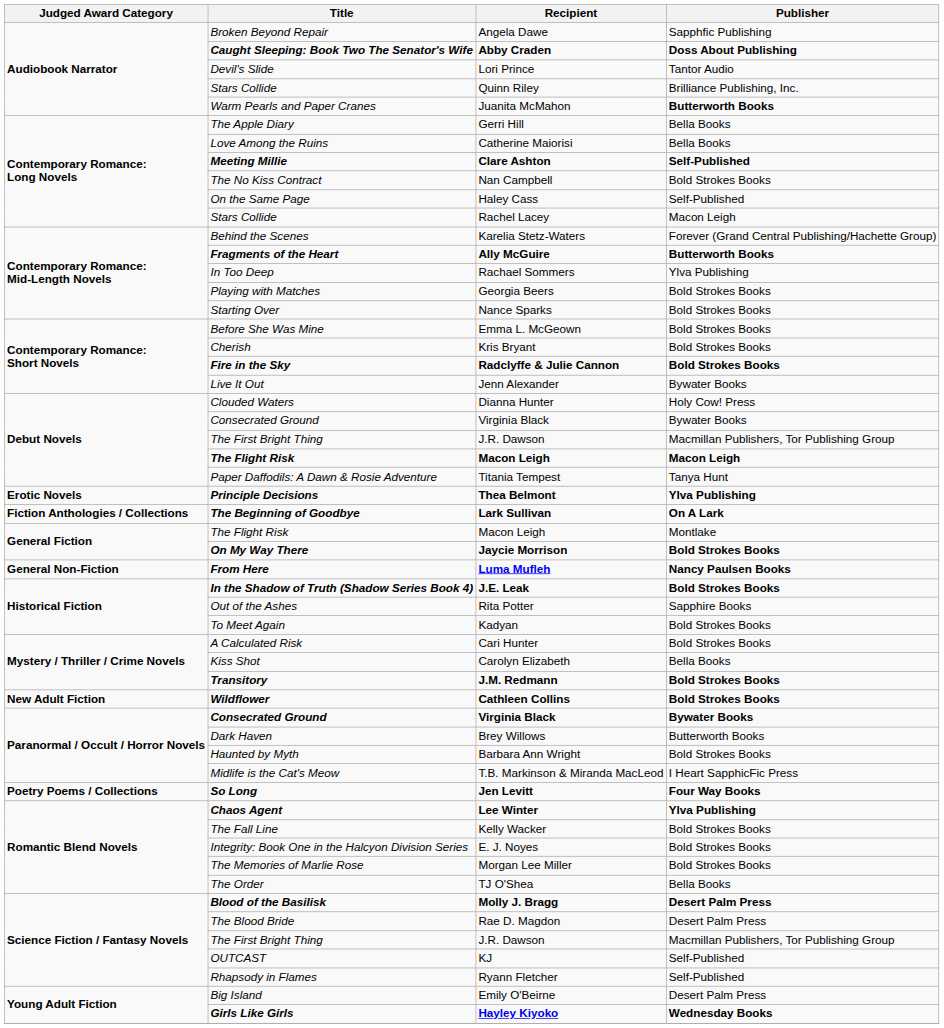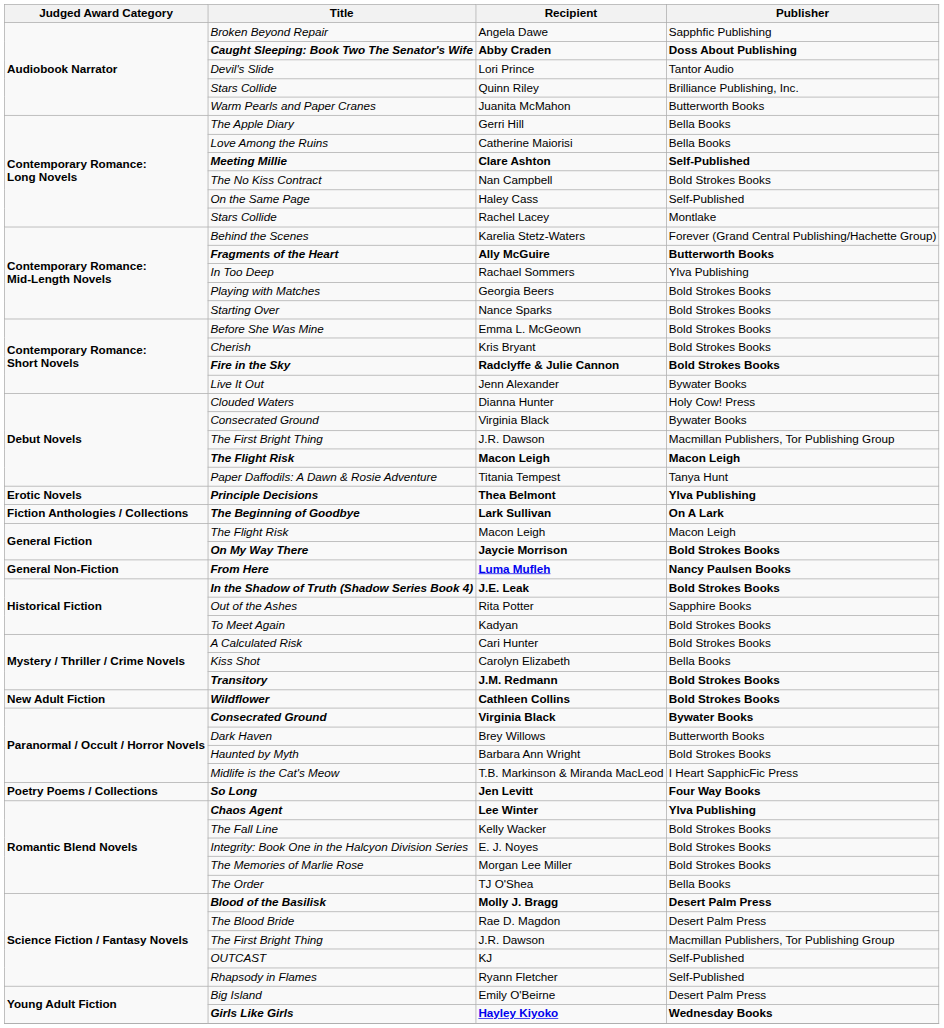 <table class="wikitable">
 <tr>
 <th>Judged Award Category</th>
 <th>Title</th>
 <th>Recipient</th>
 <th>Publisher</th>
 </tr>
 <tr>
 <td rowspan="5"><strong>Audiobook Narrator</strong></td>
 <td><em>Broken Beyond Repair</em></td>
 <td>Angela Dawe</td>
 <td>Sapphfic Publishing</td>
 </tr>
 <tr>
 <td><strong><em>Caught Sleeping: Book Two The Senator's Wife</em></strong></td>
 <td><strong>Abby Craden</strong></td>
 <td><strong>Doss About Publishing</strong></td>
 </tr>
 <tr>
 <td><em>Devil's Slide</em></td>
 <td>Lori Prince</td>
 <td>Tantor Audio</td>
 </tr>
 <tr>
 <td><em>Stars Collide</em></td>
 <td>Quinn Riley</td>
 <td>Brilliance Publishing, Inc.</td>
 </tr>
 <tr>
 <td><em>Warm Pearls and Paper Cranes</em></td>
 <td>Juanita McMahon</td>
-<td><strong>Butterworth Books</strong></td>
+<td>Butterworth Books</td>
 </tr>
 <tr>
 <td rowspan="6"><strong>Contemporary Romance:</strong><br><strong>Long Novels</strong></td>
 <td><em>The Apple Diary</em></td>
 <td>Gerri Hill</td>
 <td>Bella Books</td>
 </tr>
 <tr>
 <td><em>Love Among the Ruins</em></td>
 <td>Catherine Maiorisi</td>
 <td>Bella Books</td>
 </tr>
 <tr>
 <td><strong><em>Meeting Millie</em></strong></td>
 <td><strong>Clare Ashton</strong></td>
 <td><strong>Self-Published</strong></td>
 </tr>
 <tr>
 <td><em>The No Kiss Contract</em></td>
 <td>Nan Campbell</td>
 <td>Bold Strokes Books</td>
 </tr>
 <tr>
 <td><em>On the Same Page</em></td>
 <td>Haley Cass</td>
 <td>Self-Published</td>
 </tr>
 <tr>
 <td><em>Stars Collide</em></td>
 <td>Rachel Lacey</td>
-<td>Macon Leigh</td>
+<td>Montlake</td>
 </tr>
 <tr>
 <td rowspan="5"><strong>Contemporary Romance:</strong><br><strong>Mid-Length Novels</strong></td>
 <td><em>Behind the Scenes</em></td>
 <td>Karelia Stetz-Waters</td>
 <td>Forever (Grand Central Publishing/Hachette Group)</td>
 </tr>
 <tr>
 <td><strong><em>Fragments of the Heart</em></strong></td>
 <td><strong>Ally McGuire</strong></td>
 <td><strong>Butterworth Books</strong></td>
 </tr>
 <tr>
 <td><em>In Too Deep</em></td>
 <td>Rachael Sommers</td>
 <td>Ylva Publishing</td>
 </tr>
 <tr>
 <td><em>Playing with Matches</em></td>
 <td>Georgia Beers</td>
 <td>Bold Strokes Books</td>
 </tr>
 <tr>
 <td><em>Starting Over</em></td>
 <td>Nance Sparks</td>
 <td>Bold Strokes Books</td>
 </tr>
 <tr>
 <td rowspan="4"><strong>Contemporary Romance:</strong><br><strong>Short Novels</strong></td>
 <td><em>Before She Was Mine</em></td>
 <td>Emma L. McGeown</td>
 <td>Bold Strokes Books</td>
 </tr>
 <tr>
 <td><em>Cherish</em></td>
 <td>Kris Bryant</td>
 <td>Bold Strokes Books</td>
 </tr>
 <tr>
 <td><strong><em>Fire in the Sky</em></strong></td>
 <td><strong>Radclyffe & Julie Cannon</strong></td>
 <td><strong>Bold Strokes Books</strong></td>
 </tr>
 <tr>
 <td><em>Live It Out</em></td>
 <td>Jenn Alexander</td>
 <td>Bywater Books</td>
 </tr>
 <tr>
 <td rowspan="5"><strong>Debut Novels</strong></td>
 <td><em>Clouded Waters</em></td>
 <td>Dianna Hunter</td>
 <td>Holy Cow! Press</td>
 </tr>
 <tr>
 <td><em>Consecrated Ground</em></td>
 <td>Virginia Black</td>
 <td>Bywater Books</td>
 </tr>
 <tr>
 <td><em>The First Bright Thing</em></td>
 <td>J.R. Dawson</td>
 <td>Macmillan Publishers, Tor Publishing Group</td>
 </tr>
 <tr>
 <td><strong><em>The Flight Risk</em></strong></td>
 <td><strong>Macon Leigh</strong></td>
 <td><strong>Macon Leigh</strong></td>
 </tr>
 <tr>
 <td><em>Paper Daffodils: A Dawn & Rosie Adventure</em></td>
 <td>Titania Tempest</td>
 <td>Tanya Hunt</td>
 </tr>
 <tr>
 <td><strong>Erotic Novels</strong></td>
 <td><strong><em>Principle Decisions</em></strong></td>
 <td><strong>Thea Belmont</strong></td>
 <td><strong>Ylva Publishing</strong></td>
 </tr>
 <tr>
 <td><strong>Fiction Anthologies / Collections</strong></td>
 <td><strong><em>The Beginning of Goodbye</em></strong></td>
 <td><strong>Lark Sullivan</strong></td>
 <td><strong>On A Lark</strong></td>
 </tr>
 <tr>
 <td rowspan="2"><strong>General Fiction</strong></td>
 <td><em>The Flight Risk</em></td>
 <td>Macon Leigh</td>
-<td>Montlake</td>
+<td>Macon Leigh</td>
 </tr>
 <tr>
 <td><strong><em>On My Way There</em></strong></td>
 <td><strong>Jaycie Morrison</strong></td>
 <td><strong>Bold Strokes Books</strong></td>
 </tr>
 <tr>
 <td><strong>General Non-Fiction</strong></td>
 <td><strong><em>From Here</em></strong></td>
 <td><strong><a href='#'>Luma Mufleh</a></strong></td>
 <td><strong>Nancy Paulsen Books</strong></td>
 </tr>
 <tr>
 <td rowspan="3"><strong>Historical Fiction</strong></td>
 <td><strong><em>In the Shadow of Truth (Shadow Series Book 4)</em></strong></td>
 <td><strong>J.E. Leak</strong></td>
 <td><strong>Bold Strokes Books</strong></td>
 </tr>
 <tr>
 <td><em>Out of the Ashes</em></td>
 <td>Rita Potter</td>
 <td>Sapphire Books</td>
 </tr>
 <tr>
 <td><em>To Meet Again</em></td>
 <td>Kadyan</td>
 <td>Bold Strokes Books</td>
 </tr>
 <tr>
 <td rowspan="3"><strong>Mystery / Thriller / Crime Novels</strong></td>
 <td><em>A Calculated Risk</em></td>
 <td>Cari Hunter</td>
 <td>Bold Strokes Books</td>
 </tr>
 <tr>
 <td><em>Kiss Shot</em></td>
 <td>Carolyn Elizabeth</td>
 <td>Bella Books</td>
 </tr>
 <tr>
 <td><strong><em>Transitory</em></strong></td>
 <td><strong>J.M. Redmann</strong></td>
 <td><strong>Bold Strokes Books</strong></td>
 </tr>
 <tr>
 <td><strong>New Adult Fiction</strong></td>
 <td><strong><em>Wildflower</em></strong></td>
 <td><strong>Cathleen Collins</strong></td>
 <td><strong>Bold Strokes Books</strong></td>
 </tr>
 <tr>
 <td rowspan="4"><strong>Paranormal / Occult / Horror Novels</strong></td>
 <td><strong><em>Consecrated Ground</em></strong></td>
 <td><strong>Virginia Black</strong></td>
 <td><strong>Bywater Books</strong></td>
 </tr>
 <tr>
 <td><em>Dark Haven</em></td>
 <td>Brey Willows</td>
 <td>Butterworth Books</td>
 </tr>
 <tr>
 <td><em>Haunted by Myth</em></td>
 <td>Barbara Ann Wright</td>
 <td>Bold Strokes Books</td>
 </tr>
 <tr>
 <td><em>Midlife is the Cat's Meow</em></td>
 <td>T.B. Markinson & Miranda MacLeod</td>
 <td>I Heart SapphicFic Press</td>
 </tr>
 <tr>
 <td><strong>Poetry Poems / Collections</strong></td>
 <td><strong><em>So Long</em></strong></td>
 <td><strong>Jen Levitt</strong></td>
 <td><strong>Four Way Books</strong></td>
 </tr>
 <tr>
 <td rowspan="5"><strong>Romantic Blend Novels</strong></td>
 <td><strong><em>Chaos Agent</em></strong></td>
 <td><strong>Lee Winter</strong></td>
 <td><strong>Ylva Publishing</strong></td>
 </tr>
 <tr>
 <td><em>The Fall Line</em></td>
 <td>Kelly Wacker</td>
 <td>Bold Strokes Books</td>
 </tr>
 <tr>
 <td><em>Integrity: Book One in the Halcyon Division Series</em></td>
 <td>E. J. Noyes</td>
 <td>Bold Strokes Books</td>
 </tr>
 <tr>
 <td><em>The Memories of Marlie Rose</em></td>
 <td>Morgan Lee Miller</td>
 <td>Bold Strokes Books</td>
 </tr>
 <tr>
 <td><em>The Order</em></td>
 <td>TJ O'Shea</td>
 <td>Bella Books</td>
 </tr>
 <tr>
 <td rowspan="5"><strong>Science Fiction / Fantasy Novels</strong></td>
 <td><strong><em>Blood of the Basilisk</em></strong></td>
 <td><strong>Molly J. Bragg</strong></td>
 <td><strong>Desert Palm Press</strong></td>
 </tr>
 <tr>
 <td><em>The Blood Bride</em></td>
 <td>Rae D. Magdon</td>
 <td>Desert Palm Press</td>
 </tr>
 <tr>
 <td><em>The First Bright Thing</em></td>
 <td>J.R. Dawson</td>
 <td>Macmillan Publishers, Tor Publishing Group</td>
 </tr>
 <tr>
 <td><em>OUTCAST</em></td>
 <td>KJ</td>
 <td>Self-Published</td>
 </tr>
 <tr>
 <td><em>Rhapsody in Flames</em></td>
 <td>Ryann Fletcher</td>
 <td>Self-Published</td>
 </tr>
 <tr>
 <td rowspan="2"><strong>Young Adult Fiction</strong></td>
 <td><em>Big Island</em></td>
 <td>Emily O'Beirne</td>
 <td>Desert Palm Press</td>
 </tr>
 <tr>
 <td><strong><em>Girls Like Girls</em></strong></td>
 <td><strong><a href='#'>Hayley Kiyoko</a></strong></td>
 <td><strong>Wednesday Books</strong></td>
 </tr>
 <tr>
 </tr>
 </table>
